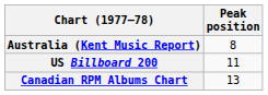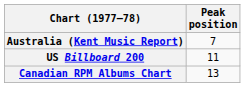 <table class="wikitable sortable plainrowheaders" style="text-align:center;">
 <tr>
 <th scope="col">Chart (1977–78)</th>
 <th scope="col">Peak<br>position</th>
 </tr>
 <tr>
 <th scope="row">Australia (<a href='#'>Kent Music Report</a>)</th>
-<td align="center">8</td>
+<td align="center">7</td>
 </tr>
 <tr>
 <th scope="row">US <a href='#'><em>Billboard</em> 200</a></th>
 <td>11</td>
 </tr>
 <tr>
 <th scope="row"><a href='#'>Canadian RPM Albums Chart</a></th>
 <td>13</td>
 </tr>
 </table>
